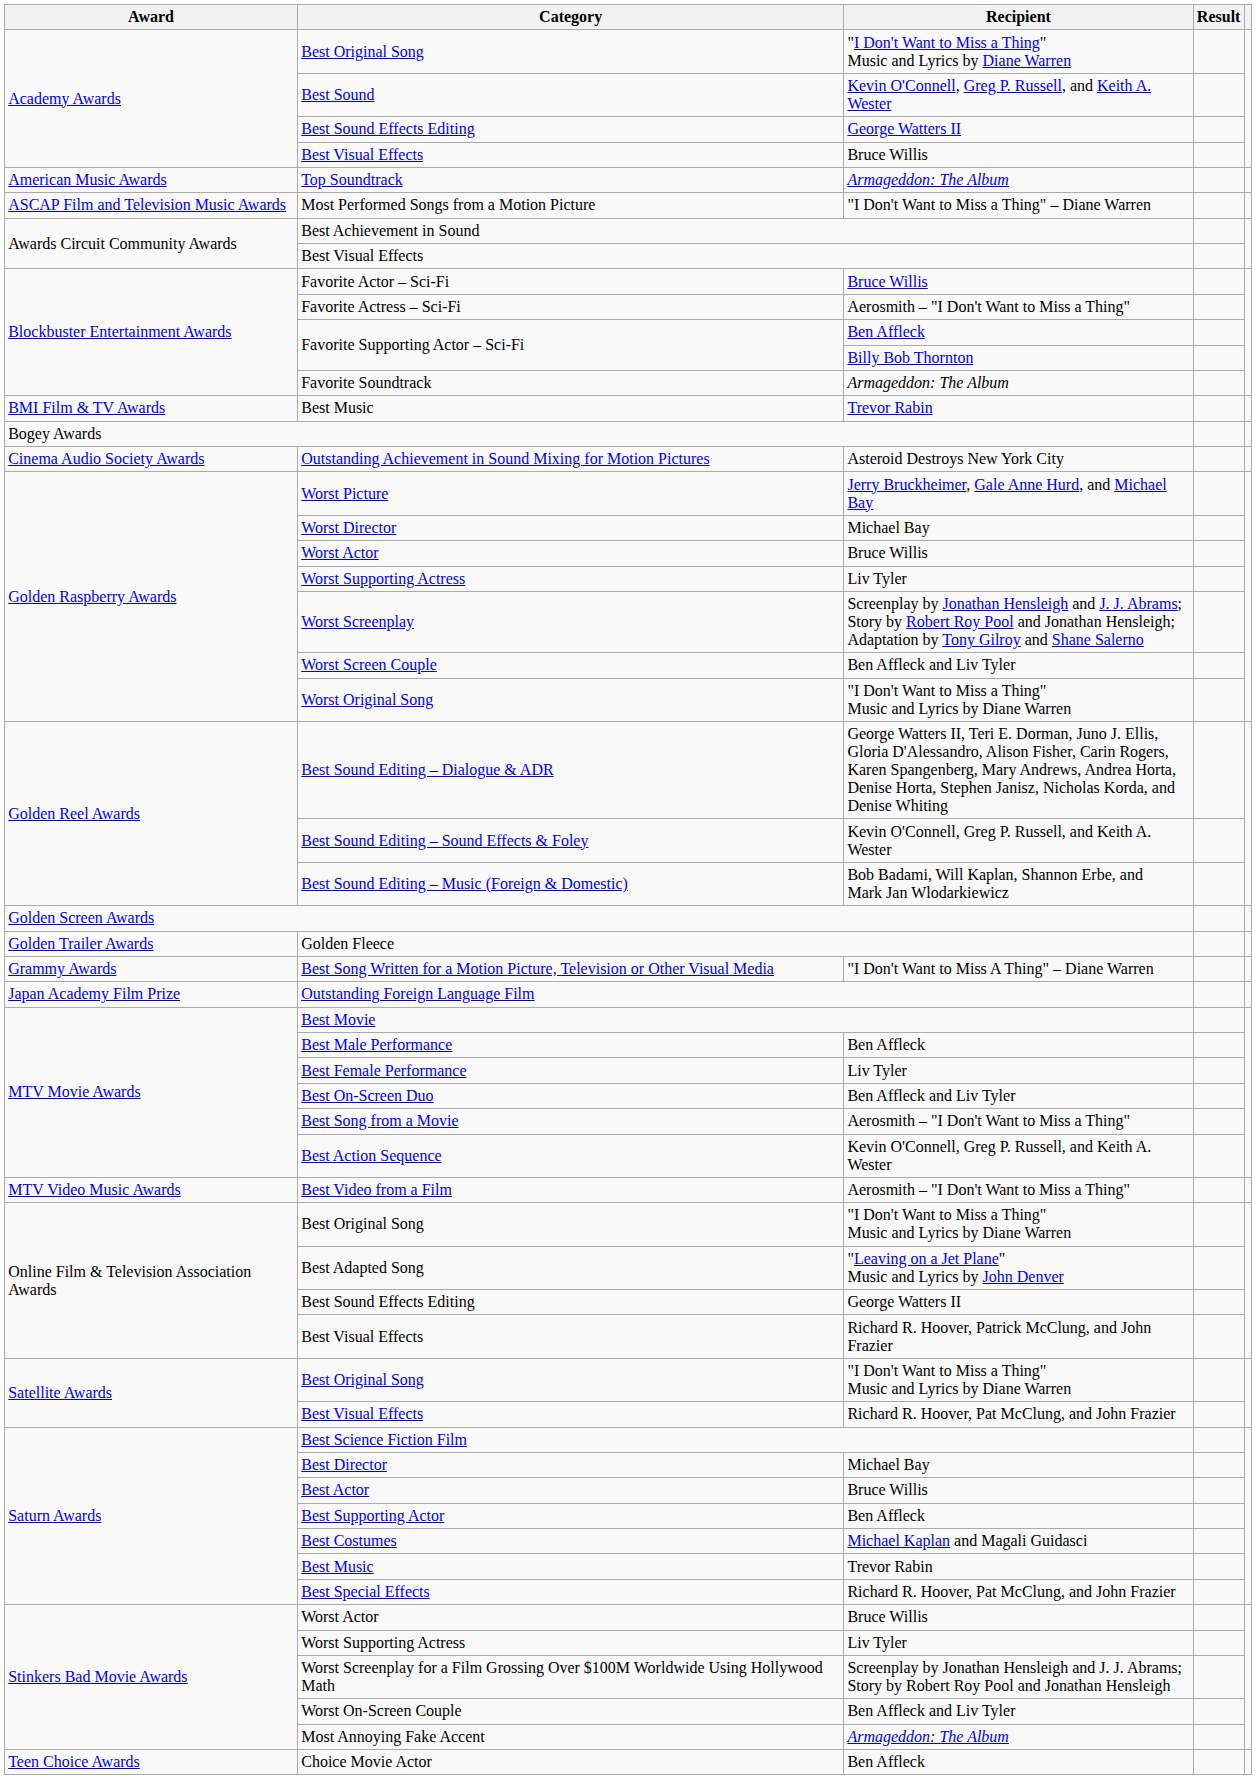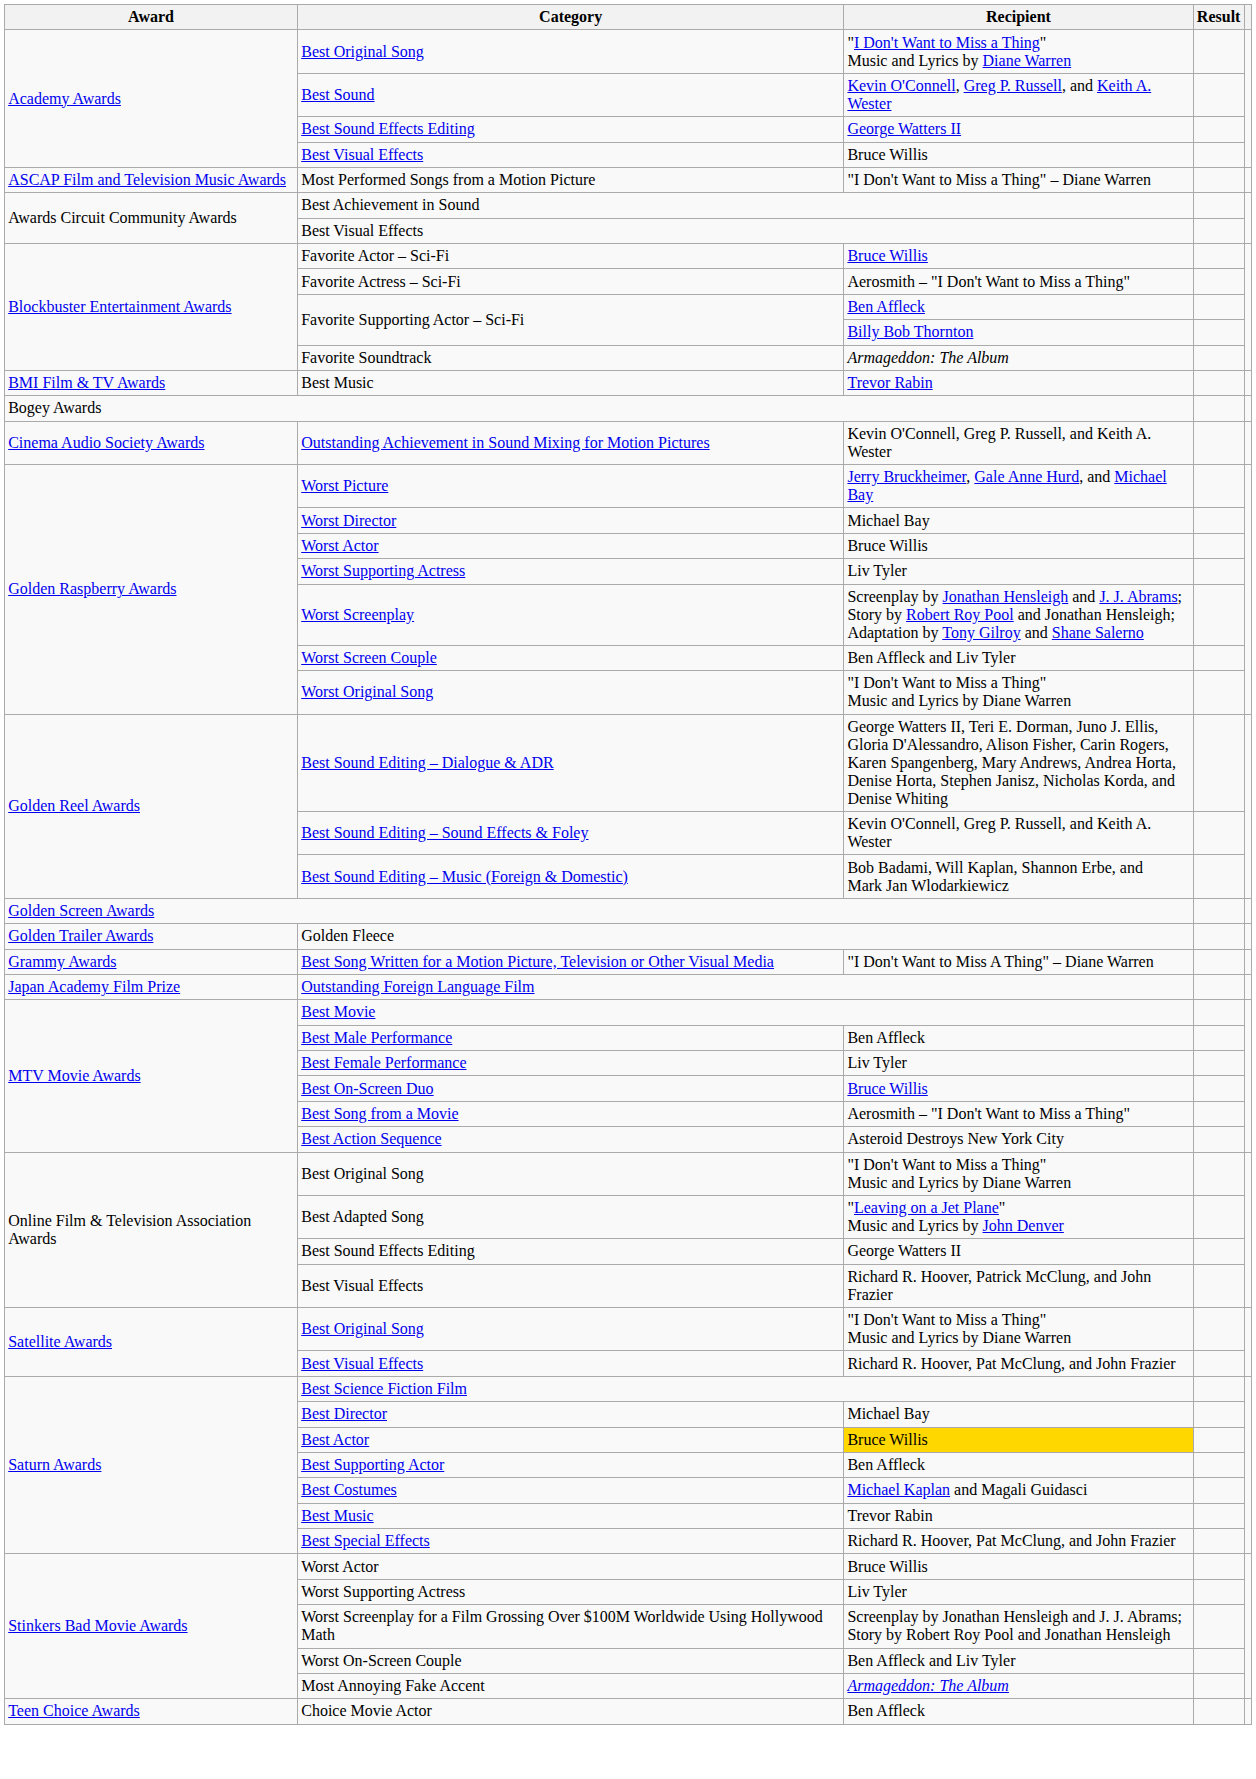 <table class="wikitable">
 <tr>
 <th>Award</th>
 <th>Category</th>
 <th>Recipient</th>
 <th>Result</th>
 <th></th>
 </tr>
 <tr>
 <td rowspan="4"><a href='#'>Academy Awards</a></td>
 <td><a href='#'>Best Original Song</a></td>
 <td>"<a href='#'>I Don't Want to Miss a Thing</a>" <br> Music and Lyrics by <a href='#'>Diane Warren</a></td>
 <td></td>
 <td align="center" rowspan="4"></td>
 </tr>
 <tr>
 <td><a href='#'>Best Sound</a></td>
 <td><a href='#'>Kevin O'Connell</a>, <a href='#'>Greg P. Russell</a>, and <a href='#'>Keith A. Wester</a></td>
 <td></td>
 </tr>
 <tr>
 <td><a href='#'>Best Sound Effects Editing</a></td>
 <td><a href='#'>George Watters II</a></td>
 <td></td>
 </tr>
 <tr>
 <td><a href='#'>Best Visual Effects</a></td>
 <td>Bruce Willis</td>
 <td></td>
-</tr>
-<tr>
-<td><a href='#'>American Music Awards</a></td>
-<td><a href='#'>Top Soundtrack</a></td>
-<td><em><a href='#'>Armageddon: The Album</a></em></td>
-<td></td>
-<td align="center"></td>
 </tr>
 <tr>
 <td><a href='#'>ASCAP Film and Television Music Awards</a></td>
 <td>Most Performed Songs from a Motion Picture</td>
 <td>"I Don't Want to Miss a Thing" – Diane Warren</td>
 <td></td>
 <td align="center"></td>
 </tr>
 <tr>
 <td rowspan="2">Awards Circuit Community Awards</td>
 <td colspan="2">Best Achievement in Sound</td>
 <td></td>
 <td align="center" rowspan="2"></td>
 </tr>
 <tr>
 <td colspan="2">Best Visual Effects</td>
 <td></td>
 </tr>
 <tr>
 <td rowspan="5"><a href='#'>Blockbuster Entertainment Awards</a></td>
 <td>Favorite Actor – Sci-Fi</td>
 <td><a href='#'>Bruce Willis</a></td>
 <td></td>
 <td align="center" rowspan="5"></td>
 </tr>
 <tr>
 <td>Favorite Actress – Sci-Fi</td>
 <td>Aerosmith – "I Don't Want to Miss a Thing"</td>
 <td></td>
 </tr>
 <tr>
 <td rowspan=2>Favorite Supporting Actor – Sci-Fi</td>
 <td><a href='#'>Ben Affleck</a></td>
 <td></td>
 </tr>
 <tr>
 <td><a href='#'>Billy Bob Thornton</a></td>
 <td></td>
 </tr>
 <tr>
 <td>Favorite Soundtrack</td>
 <td><em>Armageddon: The Album</em></td>
 <td></td>
 </tr>
 <tr>
 <td><a href='#'>BMI Film & TV Awards</a></td>
 <td>Best Music</td>
 <td><a href='#'>Trevor Rabin</a></td>
 <td></td>
 </tr>
 <tr>
 <td colspan="3">Bogey Awards</td>
 <td></td>
 <td align="center"></td>
 </tr>
 <tr>
 <td><a href='#'>Cinema Audio Society Awards</a></td>
 <td><a href='#'>Outstanding Achievement in Sound Mixing for Motion Pictures</a></td>
-<td>Asteroid Destroys New York City</td>
+<td>Kevin O'Connell, Greg P. Russell, and Keith A. Wester</td>
 <td></td>
 <td align="center"></td>
 </tr>
 <tr>
 <td rowspan="7"><a href='#'>Golden Raspberry Awards</a></td>
 <td><a href='#'>Worst Picture</a></td>
 <td><a href='#'>Jerry Bruckheimer</a>, <a href='#'>Gale Anne Hurd</a>, and <a href='#'>Michael Bay</a></td>
 <td></td>
 <td align="center" rowspan="7"></td>
 </tr>
 <tr>
 <td><a href='#'>Worst Director</a></td>
 <td>Michael Bay</td>
 <td></td>
 </tr>
 <tr>
 <td><a href='#'>Worst Actor</a></td>
 <td>Bruce Willis </td>
 <td></td>
 </tr>
 <tr>
 <td><a href='#'>Worst Supporting Actress</a></td>
 <td>Liv Tyler</td>
 <td></td>
 </tr>
 <tr>
 <td><a href='#'>Worst Screenplay</a></td>
 <td>Screenplay by <a href='#'>Jonathan Hensleigh</a> and <a href='#'>J. J. Abrams</a>; <br> Story by <a href='#'>Robert Roy Pool</a> and Jonathan Hensleigh; <br> Adaptation by <a href='#'>Tony Gilroy</a> and <a href='#'>Shane Salerno</a></td>
 <td></td>
 </tr>
 <tr>
 <td><a href='#'>Worst Screen Couple</a></td>
 <td>Ben Affleck and Liv Tyler</td>
 <td></td>
 </tr>
 <tr>
 <td><a href='#'>Worst Original Song</a></td>
 <td>"I Don't Want to Miss a Thing" <br> Music and Lyrics by Diane Warren</td>
 <td></td>
 </tr>
 <tr>
 <td rowspan="3"><a href='#'>Golden Reel Awards</a></td>
 <td><a href='#'>Best Sound Editing – Dialogue & ADR</a></td>
 <td>George Watters II, Teri E. Dorman, Juno J. Ellis, <br> Gloria D'Alessandro, Alison Fisher, Carin Rogers, <br> Karen Spangenberg, Mary Andrews, Andrea Horta, <br> Denise Horta, Stephen Janisz, Nicholas Korda, and <br> Denise Whiting</td>
 <td></td>
 <td align="center" rowspan="3"></td>
 </tr>
 <tr>
 <td><a href='#'>Best Sound Editing – Sound Effects & Foley</a></td>
 <td>Kevin O'Connell, Greg P. Russell, and Keith A. Wester</td>
 <td></td>
 </tr>
 <tr>
 <td><a href='#'>Best Sound Editing – Music (Foreign & Domestic)</a></td>
 <td>Bob Badami, Will Kaplan, Shannon Erbe, and <br> Mark Jan Wlodarkiewicz</td>
 <td></td>
 </tr>
 <tr>
 <td colspan="3"><a href='#'>Golden Screen Awards</a></td>
 <td></td>
 <td align="center"></td>
 </tr>
 <tr>
 <td><a href='#'>Golden Trailer Awards</a></td>
 <td colspan="2">Golden Fleece</td>
 <td></td>
 <td align="center"></td>
 </tr>
 <tr>
 <td><a href='#'>Grammy Awards</a></td>
 <td><a href='#'>Best Song Written for a Motion Picture, Television or Other Visual Media</a></td>
 <td>"I Don't Want to Miss A Thing" – Diane Warren</td>
 <td></td>
 <td align="center"></td>
 </tr>
 <tr>
 <td><a href='#'>Japan Academy Film Prize</a></td>
 <td colspan="2"><a href='#'>Outstanding Foreign Language Film</a></td>
 <td></td>
 <td align="center"></td>
 </tr>
 <tr>
 <td rowspan="6"><a href='#'>MTV Movie Awards</a></td>
 <td colspan="2"><a href='#'>Best Movie</a></td>
 <td></td>
 <td align="center" rowspan="6"> <br></td>
 </tr>
 <tr>
 <td><a href='#'>Best Male Performance</a></td>
 <td>Ben Affleck</td>
 <td></td>
 </tr>
 <tr>
 <td><a href='#'>Best Female Performance</a></td>
 <td>Liv Tyler</td>
 <td></td>
 </tr>
 <tr>
 <td><a href='#'>Best On-Screen Duo</a></td>
-<td>Ben Affleck and Liv Tyler</td>
+<td><a href='#'>Bruce Willis</a></td>
 <td></td>
 </tr>
 <tr>
 <td><a href='#'>Best Song from a Movie</a></td>
 <td>Aerosmith – "I Don't Want to Miss a Thing"</td>
 <td></td>
 </tr>
 <tr>
 <td><a href='#'>Best Action Sequence</a></td>
-<td>Kevin O'Connell, Greg P. Russell, and Keith A. Wester</td>
+<td>Asteroid Destroys New York City</td>
 <td></td>
-</tr>
-<tr>
-<td><a href='#'>MTV Video Music Awards</a></td>
-<td><a href='#'>Best Video from a Film</a></td>
-<td>Aerosmith – "I Don't Want to Miss a Thing"</td>
-<td></td>
-<td align="center"></td>
 </tr>
 <tr>
 <td rowspan="4">Online Film & Television Association Awards</td>
 <td>Best Original Song</td>
 <td>"I Don't Want to Miss a Thing" <br> Music and Lyrics by Diane Warren</td>
 <td></td>
 <td align="center" rowspan="4"></td>
 </tr>
 <tr>
 <td>Best Adapted Song</td>
 <td>"<a href='#'>Leaving on a Jet Plane</a>" <br> Music and Lyrics by <a href='#'>John Denver</a></td>
 <td></td>
 </tr>
 <tr>
 <td>Best Sound Effects Editing</td>
 <td>George Watters II</td>
 <td></td>
 </tr>
 <tr>
 <td>Best Visual Effects</td>
 <td>Richard R. Hoover, Patrick McClung, and John Frazier</td>
 <td></td>
 </tr>
 <tr>
 <td rowspan="2"><a href='#'>Satellite Awards</a></td>
 <td><a href='#'>Best Original Song</a></td>
 <td>"I Don't Want to Miss a Thing" <br> Music and Lyrics by Diane Warren</td>
 <td></td>
 <td align="center" rowspan="2"></td>
 </tr>
 <tr>
 <td><a href='#'>Best Visual Effects</a></td>
 <td>Richard R. Hoover, Pat McClung, and John Frazier</td>
 <td></td>
 </tr>
 <tr>
 <td rowspan="7"><a href='#'>Saturn Awards</a></td>
 <td colspan="2"><a href='#'>Best Science Fiction Film</a></td>
 <td></td>
 <td align="center" rowspan="7"></td>
 </tr>
 <tr>
 <td><a href='#'>Best Director</a></td>
 <td>Michael Bay</td>
 <td></td>
 </tr>
 <tr>
 <td><a href='#'>Best Actor</a></td>
-<td>Bruce Willis</td>
+<td style="background: gold;">Bruce Willis</td>
 <td></td>
 </tr>
 <tr>
 <td><a href='#'>Best Supporting Actor</a></td>
 <td>Ben Affleck</td>
 <td></td>
 </tr>
 <tr>
 <td><a href='#'>Best Costumes</a></td>
 <td><a href='#'>Michael Kaplan</a> and Magali Guidasci</td>
 <td></td>
 </tr>
 <tr>
 <td><a href='#'>Best Music</a></td>
 <td>Trevor Rabin</td>
 <td></td>
 </tr>
 <tr>
 <td><a href='#'>Best Special Effects</a></td>
 <td>Richard R. Hoover, Pat McClung, and John Frazier</td>
 <td></td>
 </tr>
 <tr>
 <td rowspan="5"><a href='#'>Stinkers Bad Movie Awards</a></td>
 <td>Worst Actor</td>
 <td>Bruce Willis</td>
 <td></td>
 <td align="center" rowspan="5"></td>
 </tr>
 <tr>
 <td>Worst Supporting Actress</td>
 <td>Liv Tyler</td>
 <td></td>
 </tr>
 <tr>
 <td>Worst Screenplay for a Film Grossing Over $100M Worldwide Using Hollywood Math</td>
 <td>Screenplay by Jonathan Hensleigh and J. J. Abrams; <br> Story by Robert Roy Pool and Jonathan Hensleigh</td>
 <td></td>
 </tr>
 <tr>
 <td>Worst On-Screen Couple</td>
 <td>Ben Affleck and Liv Tyler</td>
 <td></td>
 </tr>
 <tr>
 <td>Most Annoying Fake Accent</td>
 <td><em><a href='#'>Armageddon: The Album</a></em></td>
 <td></td>
 </tr>
 <tr>
 <td><a href='#'>Teen Choice Awards</a></td>
 <td>Choice Movie Actor</td>
 <td>Ben Affleck</td>
 <td></td>
 <td align="center"></td>
 </tr>
 </table>
